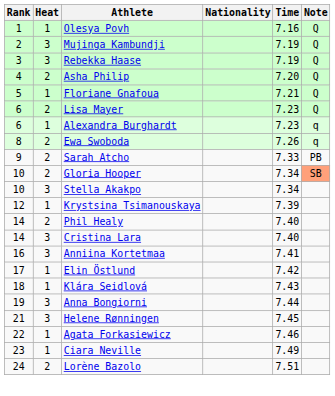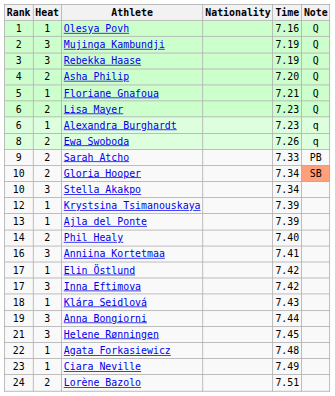 <table class="wikitable sortable" style="text-align:center">
 <tr>
 <th>Rank</th>
 <th>Heat</th>
 <th>Athlete</th>
 <th>Nationality</th>
 <th>Time</th>
 <th>Note</th>
 </tr>
 <tr bgcolor=ccffcc>
 <td>1</td>
 <td>1</td>
 <td align=left><a href='#'>Olesya Povh</a></td>
 <td align=left></td>
 <td>7.16</td>
 <td>Q</td>
 </tr>
 <tr bgcolor=ccffcc>
 <td>2</td>
 <td>3</td>
 <td align=left><a href='#'>Mujinga Kambundji</a></td>
 <td align=left></td>
 <td>7.19</td>
 <td>Q</td>
 </tr>
 <tr bgcolor=ccffcc>
 <td>3</td>
 <td>3</td>
 <td align=left><a href='#'>Rebekka Haase</a></td>
 <td align=left></td>
 <td>7.19</td>
 <td>Q</td>
 </tr>
 <tr bgcolor=ccffcc>
 <td>4</td>
 <td>2</td>
 <td align=left><a href='#'>Asha Philip</a></td>
 <td align=left></td>
 <td>7.20</td>
 <td>Q</td>
 </tr>
 <tr bgcolor=ccffcc>
 <td>5</td>
 <td>1</td>
 <td align=left><a href='#'>Floriane Gnafoua</a></td>
 <td align=left></td>
 <td>7.21</td>
 <td>Q</td>
 </tr>
 <tr bgcolor=ccffcc>
 <td>6</td>
 <td>2</td>
 <td align=left><a href='#'>Lisa Mayer</a></td>
 <td align=left></td>
 <td>7.23</td>
 <td>Q</td>
 </tr>
 <tr bgcolor=ddffdd>
 <td>6</td>
 <td>1</td>
 <td align=left><a href='#'>Alexandra Burghardt</a></td>
 <td align=left></td>
 <td>7.23</td>
 <td>q</td>
 </tr>
 <tr bgcolor=ddffdd>
 <td>8</td>
 <td>2</td>
 <td align=left><a href='#'>Ewa Swoboda</a></td>
 <td align=left></td>
 <td>7.26</td>
 <td>q</td>
 </tr>
 <tr>
 <td>9</td>
 <td>2</td>
 <td align=left><a href='#'>Sarah Atcho</a></td>
 <td align=left></td>
 <td>7.33</td>
 <td>PB</td>
 </tr>
 <tr>
 <td>10</td>
 <td>2</td>
 <td align=left><a href='#'>Gloria Hooper</a></td>
 <td align=left></td>
 <td>7.34</td>
 <td style="background: lightsalmon;">SB</td>
 </tr>
 <tr>
 <td>10</td>
 <td>3</td>
 <td align=left><a href='#'>Stella Akakpo</a></td>
 <td align=left></td>
 <td>7.34</td>
 <td></td>
 </tr>
 <tr>
 <td>12</td>
 <td>1</td>
 <td align=left><a href='#'>Krystsina Tsimanouskaya</a></td>
 <td align=left></td>
 <td>7.39</td>
 <td></td>
 </tr>
 <tr>
-<td>14</td>
-<td>2</td>
-<td align=left><a href='#'>Phil Healy</a></td>
+<td>13</td>
+<td>1</td>
+<td align=left><a href='#'>Ajla del Ponte</a></td>
 <td align=left></td>
-<td>7.40</td>
+<td>7.39</td>
 <td></td>
 </tr>
 <tr>
 <td>14</td>
-<td>3</td>
-<td align=left><a href='#'>Cristina Lara</a></td>
+<td>2</td>
+<td align=left><a href='#'>Phil Healy</a></td>
 <td align=left></td>
 <td>7.40</td>
 <td></td>
 </tr>
 <tr>
 <td>16</td>
 <td>3</td>
 <td align=left><a href='#'>Anniina Kortetmaa</a></td>
 <td align=left></td>
 <td>7.41</td>
 <td></td>
 </tr>
 <tr>
 <td>17</td>
 <td>1</td>
 <td align=left><a href='#'>Elin Östlund</a></td>
+<td align=left></td>
+<td>7.42</td>
+<td></td>
+</tr>
+<tr>
+<td>17</td>
+<td>3</td>
+<td align=left><a href='#'>Inna Eftimova</a></td>
 <td align=left></td>
 <td>7.42</td>
 <td></td>
 </tr>
 <tr>
 <td>18</td>
 <td>1</td>
 <td align=left><a href='#'>Klára Seidlová</a></td>
 <td align=left></td>
 <td>7.43</td>
 <td></td>
 </tr>
 <tr>
 <td>19</td>
 <td>3</td>
 <td align=left><a href='#'>Anna Bongiorni</a></td>
 <td align=left></td>
 <td>7.44</td>
 <td></td>
 </tr>
 <tr>
 <td>21</td>
 <td>3</td>
 <td align=left><a href='#'>Helene Rønningen</a></td>
 <td align=left></td>
 <td>7.45</td>
 <td></td>
 </tr>
 <tr>
 <td>22</td>
 <td>1</td>
 <td align=left><a href='#'>Agata Forkasiewicz</a></td>
 <td align=left></td>
-<td>7.46</td>
+<td>7.48</td>
 <td></td>
 </tr>
 <tr>
 <td>23</td>
 <td>1</td>
 <td align=left><a href='#'>Ciara Neville</a></td>
 <td align=left></td>
 <td>7.49</td>
 <td></td>
 </tr>
 <tr>
 <td>24</td>
 <td>2</td>
 <td align=left><a href='#'>Lorène Bazolo</a></td>
 <td align=left></td>
 <td>7.51</td>
 <td></td>
 </tr>
 </table>
